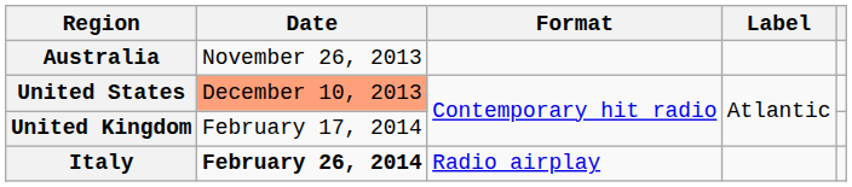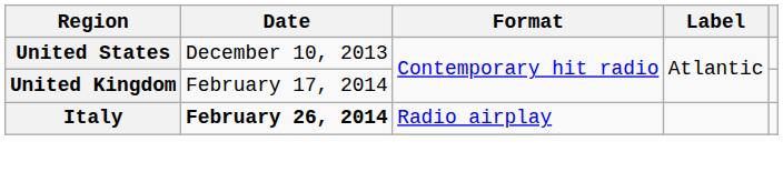 <table class="wikitable plainrowheaders">
 <tr>
 <th scope="col">Region</th>
 <th scope="col">Date</th>
 <th scope="col">Format</th>
 <th scope="col">Label</th>
 <th scope="col"></th>
 </tr>
 <tr>
-<th scope="row">Australia</th>
-<td>November 26, 2013</td>
-<td></td>
-<td></td>
-<td align="center"></td>
-</tr>
-<tr>
 <th scope="row">United States</th>
-<td style="background: lightsalmon;">December 10, 2013</td>
+<td>December 10, 2013</td>
 <td rowspan="2"><a href='#'>Contemporary hit radio</a></td>
 <td rowspan="2">Atlantic</td>
 <td align="center"></td>
 </tr>
 <tr>
 <th scope="row">United Kingdom</th>
 <td>February 17, 2014</td>
 <td align="center"></td>
 </tr>
 <tr>
 <th scope="row">Italy</th>
 <td><strong>February 26, 2014</strong></td>
 <td><a href='#'>Radio airplay</a></td>
 <td></td>
 <td align="center"></td>
 </tr>
 </table>
